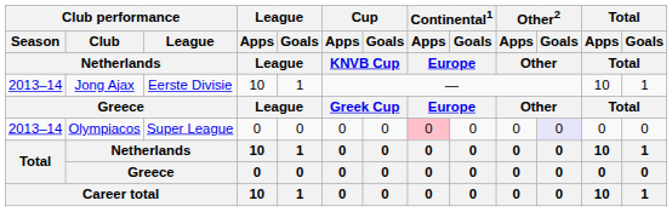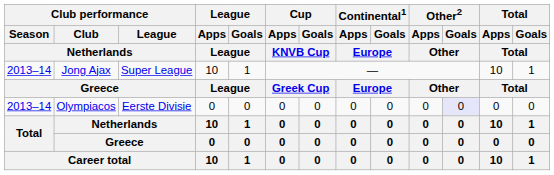 <table class="wikitable" style="text-align:center">
 <tr>
 <th colspan=3>Club performance</th>
 <th colspan=2>League</th>
 <th colspan=2>Cup</th>
 <th colspan=2>Continental<sup>1</sup></th>
 <th colspan=2>Other<sup>2</sup></th>
 <th colspan=2>Total</th>
 </tr>
 <tr>
 <th>Season</th>
 <th>Club</th>
 <th>League</th>
 <th>Apps</th>
 <th>Goals</th>
 <th>Apps</th>
 <th>Goals</th>
 <th>Apps</th>
 <th>Goals</th>
 <th>Apps</th>
 <th>Goals</th>
 <th>Apps</th>
 <th>Goals</th>
 </tr>
 <tr>
 <th colspan=3>Netherlands</th>
 <th colspan=2>League</th>
 <th colspan=2><a href='#'>KNVB Cup</a></th>
 <th colspan=2><a href='#'>Europe</a></th>
 <th colspan=2>Other</th>
 <th colspan=2>Total</th>
 </tr>
 <tr>
 <td><a href='#'>2013–14</a></td>
 <td><a href='#'>Jong Ajax</a></td>
-<td><a href='#'>Eerste Divisie</a></td>
+<td><a href='#'>Super League</a></td>
 <td>10</td>
 <td>1</td>
 <td colspan="6">—</td>
 <td>10</td>
 <td>1</td>
 </tr>
 <tr>
 <th colspan=3>Greece</th>
 <th colspan=2>League</th>
 <th colspan=2><a href='#'>Greek Cup</a></th>
 <th colspan=2><a href='#'>Europe</a></th>
 <th colspan=2>Other</th>
 <th colspan=2>Total</th>
 </tr>
 <tr>
 <td><a href='#'>2013–14</a></td>
 <td><a href='#'>Olympiacos</a></td>
-<td><a href='#'>Super League</a></td>
+<td><a href='#'>Eerste Divisie</a></td>
 <td>0</td>
 <td>0</td>
 <td>0</td>
 <td>0</td>
-<td style="background: pink;">0</td>
+<td>0</td>
 <td>0</td>
 <td>0</td>
 <td style="background: lavender;">0</td>
 <td>0</td>
 <td>0</td>
 </tr>
 <tr>
 <th rowspan=2>Total</th>
 <th colspan=2>Netherlands</th>
 <th>10</th>
 <th>1</th>
 <th>0</th>
 <th>0</th>
 <th>0</th>
 <th>0</th>
 <th>0</th>
 <th>0</th>
 <th>10</th>
 <th>1</th>
 </tr>
 <tr>
 <th colspan=2>Greece</th>
 <th>0</th>
 <th>0</th>
 <th>0</th>
 <th>0</th>
 <th>0</th>
 <th>0</th>
 <th>0</th>
 <th>0</th>
 <th>0</th>
 <th>0</th>
 </tr>
 <tr>
 <th colspan=3>Career total</th>
 <th>10</th>
 <th>1</th>
 <th>0</th>
 <th>0</th>
 <th>0</th>
 <th>0</th>
 <th>0</th>
 <th>0</th>
 <th>10</th>
 <th>1</th>
 </tr>
 </table>
